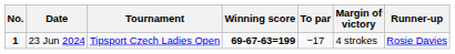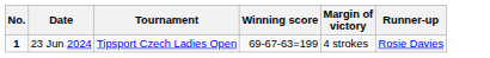 <table class="wikitable " style="font-size:95%;">
 <tr>
 <th>No.</th>
 <th>Date</th>
 <th>Tournament</th>
 <th>Winning score</th>
-<th>To par</th>
 <th>Margin of<br>victory</th>
 <th>Runner-up</th>
 </tr>
 <tr>
 <td align=center><strong>1</strong></td>
 <td align=right>23 Jun <a href='#'>2024</a></td>
 <td><a href='#'>Tipsport Czech Ladies Open</a></td>
-<td align=right><strong>69-67-63=199</strong></td>
-<td align=center>−17</td>
+<td align=right>69-67-63=199</td>
 <td>4 strokes</td>
 <td> <a href='#'>Rosie Davies</a></td>
 </tr>
 </table>
